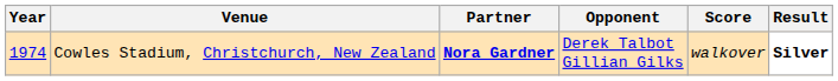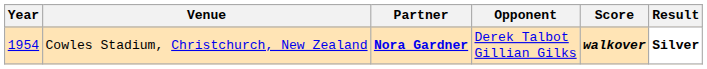 <table class="sortable wikitable" style="font-size: 90%;">
 <tr>
 <th>Year</th>
 <th>Venue</th>
 <th>Partner</th>
 <th>Opponent</th>
 <th>Score</th>
 <th>Result</th>
 </tr>
 <tr style="background:#FFE4B5">
-<td align="center"><a href='#'>1974</a></td>
+<td align="center"><a href='#'>1954</a></td>
 <td align="left">Cowles Stadium, <a href='#'>Christchurch, New Zealand</a></td>
 <td align="left"><strong> <a href='#'>Nora Gardner</a></strong></td>
 <td align="left"> <a href='#'>Derek Talbot</a><br> <a href='#'>Gillian Gilks</a></td>
-<td align="left"><em>walkover</em></td>
+<td align="left"><strong><em>walkover</em></strong></td>
 <td style="text-align:left; background:white"> <strong>Silver</strong></td>
 </tr>
 </table>
